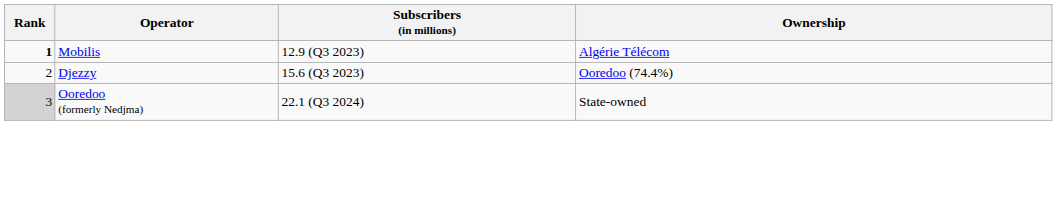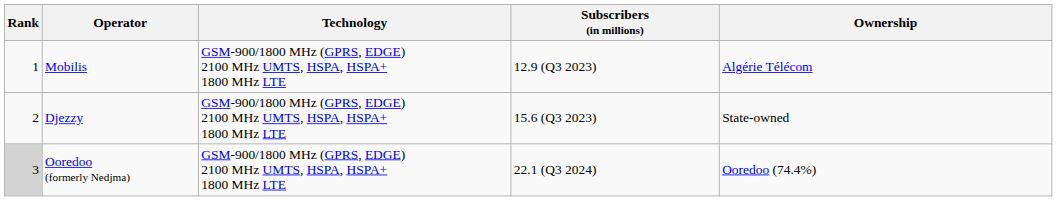 <table class="wikitable">
 <tr>
 <th style="width:3%;">Rank</th>
 <th style="width:15%;">Operator</th>
+<th style="width:30%;">Technology</th>
 <th style="width:20%;">Subscribers<br><small>(in millions)</small></th>
 <th style="width:32%;">Ownership</th>
 </tr>
 <tr>
-<td align=right><strong>1</strong></td>
+<td align=right>1</td>
 <td><a href='#'>Mobilis</a></td>
+<td><a href='#'>GSM</a>-900/1800 MHz (<a href='#'>GPRS</a>, <a href='#'>EDGE</a>) <br> 2100 MHz <a href='#'>UMTS</a>, <a href='#'>HSPA</a>, <a href='#'>HSPA+</a><br> 1800 MHz <a href='#'>LTE</a></td>
 <td>12.9 (Q3 2023)</td>
 <td><a href='#'>Algérie Télécom</a></td>
 </tr>
 <tr>
 <td align=right>2</td>
 <td><a href='#'>Djezzy</a></td>
+<td><a href='#'>GSM</a>-900/1800 MHz (<a href='#'>GPRS</a>, <a href='#'>EDGE</a>) <br> 2100 MHz <a href='#'>UMTS</a>, <a href='#'>HSPA</a>, <a href='#'>HSPA+</a><br> 1800 MHz <a href='#'>LTE</a></td>
 <td>15.6 (Q3 2023)</td>
-<td><a href='#'>Ooredoo</a> (74.4%)</td>
+<td>State-owned</td>
 </tr>
 <tr>
 <td align=right style="background: lightgrey;">3</td>
 <td><a href='#'>Ooredoo</a><br><small>(formerly Nedjma)</small></td>
+<td><a href='#'>GSM</a>-900/1800 MHz (<a href='#'>GPRS</a>, <a href='#'>EDGE</a>) <br> 2100 MHz <a href='#'>UMTS</a>, <a href='#'>HSPA</a>, <a href='#'>HSPA+</a><br> 1800 MHz <a href='#'>LTE</a></td>
 <td>22.1 (Q3 2024)</td>
-<td>State-owned</td>
+<td><a href='#'>Ooredoo</a> (74.4%)</td>
 </tr>
 </table>
